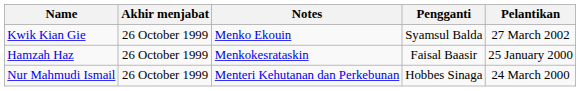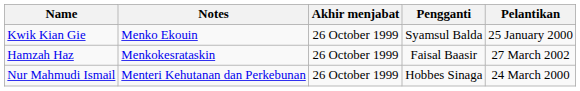 <table class="wikitable">
 <tr>
 <th>Name</th>
+<th>Notes</th>
 <th>Akhir menjabat</th>
-<th>Notes</th>
 <th>Pengganti</th>
 <th>Pelantikan</th>
 </tr>
 <tr>
 <td><a href='#'>Kwik Kian Gie</a></td>
+<td><a href='#'>Menko Ekouin</a></td>
 <td align=center>26 October 1999</td>
-<td><a href='#'>Menko Ekouin</a></td>
 <td align=center>Syamsul Balda</td>
+<td align=center>25 January 2000</td>
+</tr>
+<tr>
+<td><a href='#'>Hamzah Haz</a></td>
+<td><a href='#'>Menkokesrataskin</a></td>
+<td align=center>26 October 1999</td>
+<td align=center>Faisal Baasir</td>
 <td align=center>27 March 2002</td>
 </tr>
 <tr>
-<td><a href='#'>Hamzah Haz</a></td>
+<td><a href='#'>Nur Mahmudi Ismail</a></td>
+<td><a href='#'>Menteri Kehutanan dan Perkebunan</a></td>
 <td align=center>26 October 1999</td>
-<td><a href='#'>Menkokesrataskin</a></td>
-<td align=center>Faisal Baasir</td>
-<td align=center>25 January 2000</td>
-</tr>
-<tr>
-<td><a href='#'>Nur Mahmudi Ismail</a></td>
-<td align=center>26 October 1999</td>
-<td><a href='#'>Menteri Kehutanan dan Perkebunan</a></td>
 <td align=center>Hobbes Sinaga</td>
 <td align=center>24 March 2000</td>
 </tr>
 </table>
